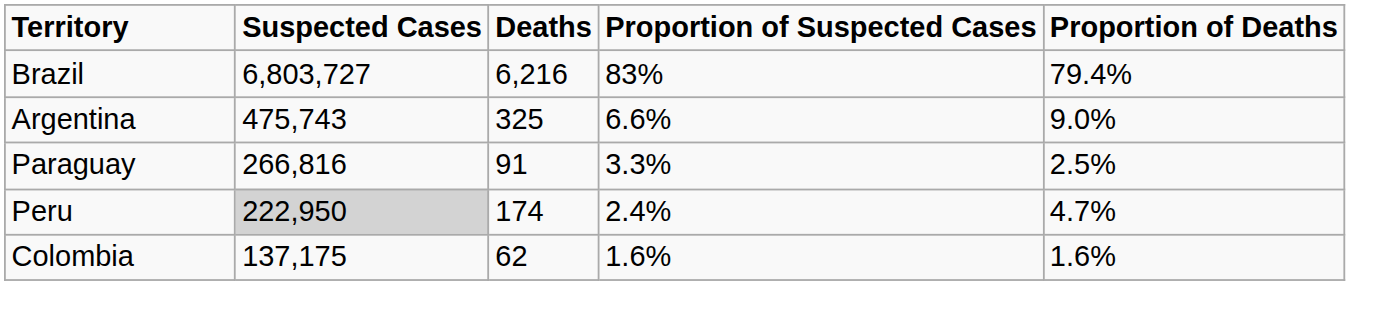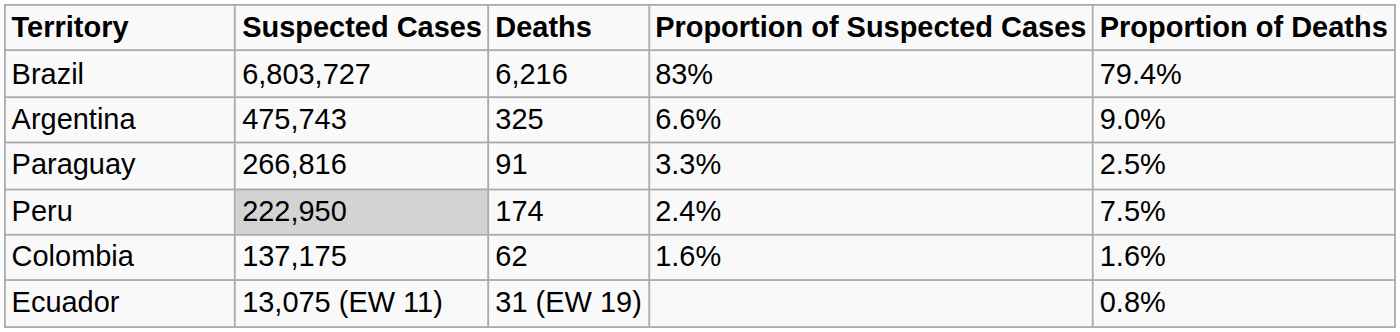 <table class="wikitable">
 <tr>
 <td width="120" height="15"><strong>Territory</strong></td>
 <td><strong>Suspected Cases</strong></td>
 <td><strong>Deaths</strong></td>
 <td><strong>Proportion of Suspected Cases</strong></td>
 <td><strong>Proportion of Deaths</strong></td>
 </tr>
 <tr>
 <td>Brazil</td>
 <td>6,803,727</td>
 <td>6,216</td>
 <td>83%</td>
 <td>79.4%</td>
 </tr>
 <tr>
 <td>Argentina</td>
 <td>475,743</td>
 <td>325</td>
 <td>6.6%</td>
 <td>9.0%</td>
 </tr>
 <tr>
 <td>Paraguay</td>
 <td>266,816</td>
 <td>91</td>
 <td>3.3%</td>
 <td>2.5%</td>
 </tr>
 <tr>
 <td>Peru</td>
 <td style="background: lightgrey;">222,950</td>
 <td>174</td>
 <td>2.4%</td>
-<td>4.7%</td>
+<td>7.5%</td>
 </tr>
 <tr>
 <td>Colombia</td>
 <td>137,175</td>
 <td>62</td>
 <td>1.6%</td>
 <td>1.6%</td>
 </tr>
+<tr>
+<td>Ecuador</td>
+<td>13,075 (EW 11)</td>
+<td>31 (EW 19)</td>
+<td></td>
+<td>0.8%</td>
+</tr>
 </table>
